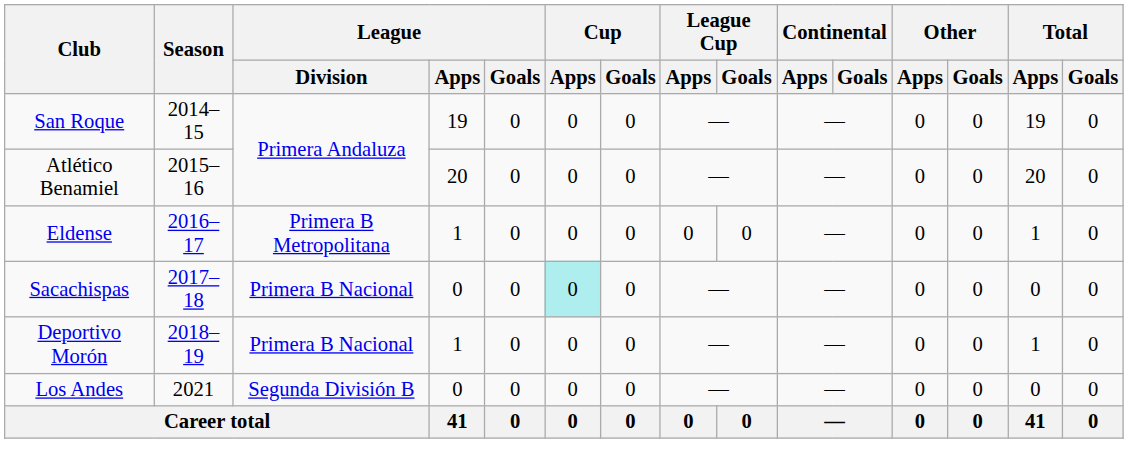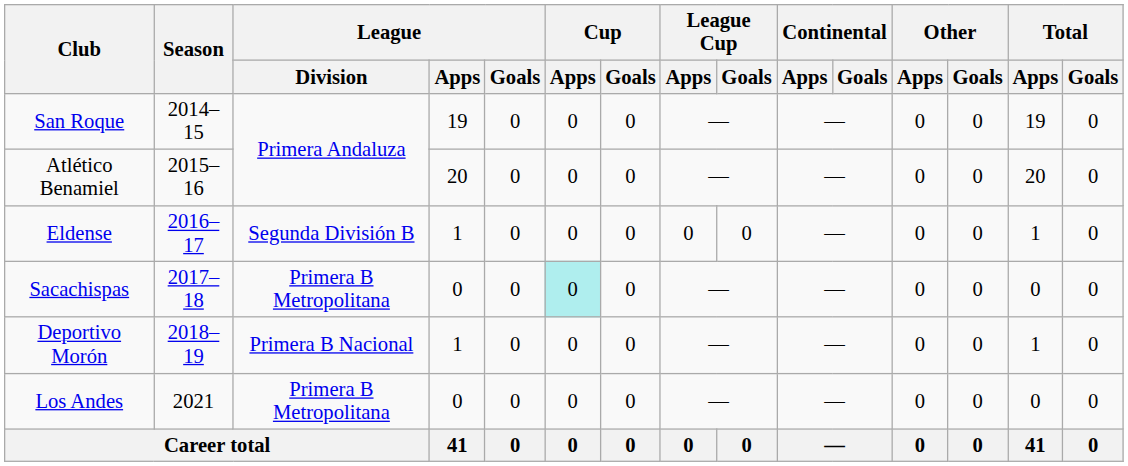 <table class="wikitable" style="text-align:center">
 <tr>
 <th rowspan="2">Club</th>
 <th rowspan="2">Season</th>
 <th colspan="3">League</th>
 <th colspan="2">Cup</th>
 <th colspan="2">League Cup</th>
 <th colspan="2">Continental</th>
 <th colspan="2">Other</th>
 <th colspan="2">Total</th>
 </tr>
 <tr>
 <th>Division</th>
 <th>Apps</th>
 <th>Goals</th>
 <th>Apps</th>
 <th>Goals</th>
 <th>Apps</th>
 <th>Goals</th>
 <th>Apps</th>
 <th>Goals</th>
 <th>Apps</th>
 <th>Goals</th>
 <th>Apps</th>
 <th>Goals</th>
 </tr>
 <tr>
 <td rowspan="1"><a href='#'>San Roque</a></td>
 <td>2014–15</td>
 <td rowspan="2"><a href='#'>Primera Andaluza</a></td>
 <td>19</td>
 <td>0</td>
 <td>0</td>
 <td>0</td>
 <td colspan="2">—</td>
 <td colspan="2">—</td>
 <td>0</td>
 <td>0</td>
 <td>19</td>
 <td>0</td>
 </tr>
 <tr>
 <td rowspan="1">Atlético Benamiel</td>
 <td>2015–16</td>
 <td>20</td>
 <td>0</td>
 <td>0</td>
 <td>0</td>
 <td colspan="2">—</td>
 <td colspan="2">—</td>
 <td>0</td>
 <td>0</td>
 <td>20</td>
 <td>0</td>
 </tr>
 <tr>
 <td rowspan="1"><a href='#'>Eldense</a></td>
 <td><a href='#'>2016–17</a></td>
-<td rowspan="1"><a href='#'>Primera B Metropolitana</a></td>
+<td rowspan="1"><a href='#'>Segunda División B</a></td>
 <td>1</td>
 <td>0</td>
 <td>0</td>
 <td>0</td>
 <td>0</td>
 <td>0</td>
 <td colspan="2">—</td>
 <td>0</td>
 <td>0</td>
 <td>1</td>
 <td>0</td>
 </tr>
 <tr>
 <td rowspan="1"><a href='#'>Sacachispas</a></td>
 <td><a href='#'>2017–18</a></td>
-<td rowspan="1"><a href='#'>Primera B Nacional</a></td>
+<td rowspan="1"><a href='#'>Primera B Metropolitana</a></td>
 <td>0</td>
 <td>0</td>
 <td style="background: paleturquoise;">0</td>
 <td>0</td>
 <td colspan="2">—</td>
 <td colspan="2">—</td>
 <td>0</td>
 <td>0</td>
 <td>0</td>
 <td>0</td>
 </tr>
 <tr>
 <td rowspan="1"><a href='#'>Deportivo Morón</a></td>
 <td><a href='#'>2018–19</a></td>
 <td rowspan="1"><a href='#'>Primera B Nacional</a></td>
 <td>1</td>
 <td>0</td>
 <td>0</td>
 <td>0</td>
 <td colspan="2">—</td>
 <td colspan="2">—</td>
 <td>0</td>
 <td>0</td>
 <td>1</td>
 <td>0</td>
 </tr>
 <tr>
 <td rowspan="1"><a href='#'>Los Andes</a></td>
 <td>2021</td>
-<td rowspan="1"><a href='#'>Segunda División B</a></td>
+<td rowspan="1"><a href='#'>Primera B Metropolitana</a></td>
 <td>0</td>
 <td>0</td>
 <td>0</td>
 <td>0</td>
 <td colspan="2">—</td>
 <td colspan="2">—</td>
 <td>0</td>
 <td>0</td>
 <td>0</td>
 <td>0</td>
 </tr>
 <tr>
 <th colspan="3">Career total</th>
 <th>41</th>
 <th>0</th>
 <th>0</th>
 <th>0</th>
 <th>0</th>
 <th>0</th>
 <th colspan="2">—</th>
 <th>0</th>
 <th>0</th>
 <th>41</th>
 <th>0</th>
 </tr>
 </table>
